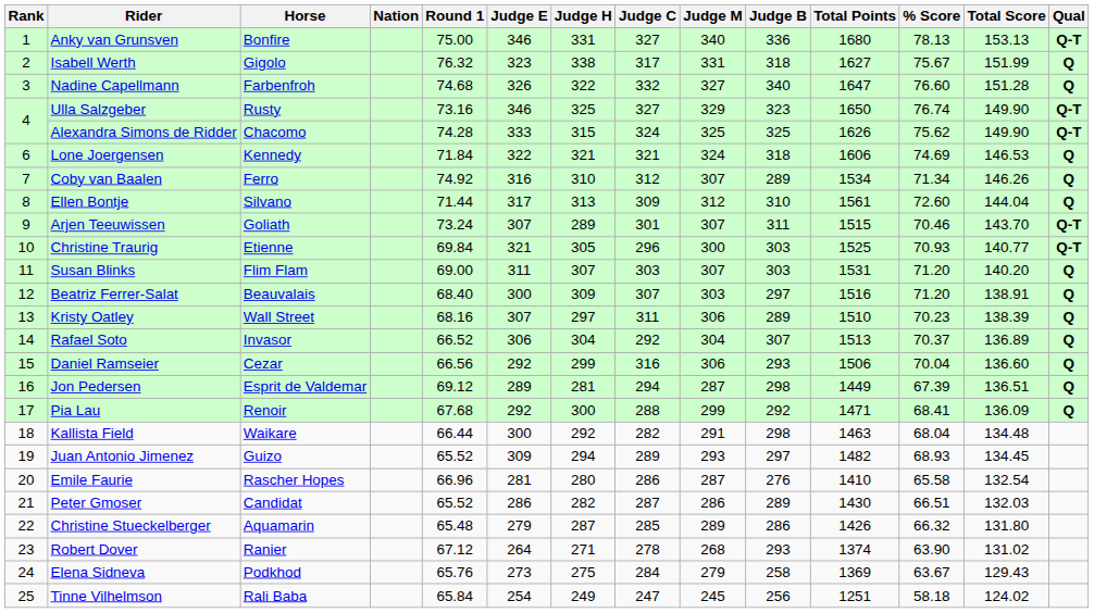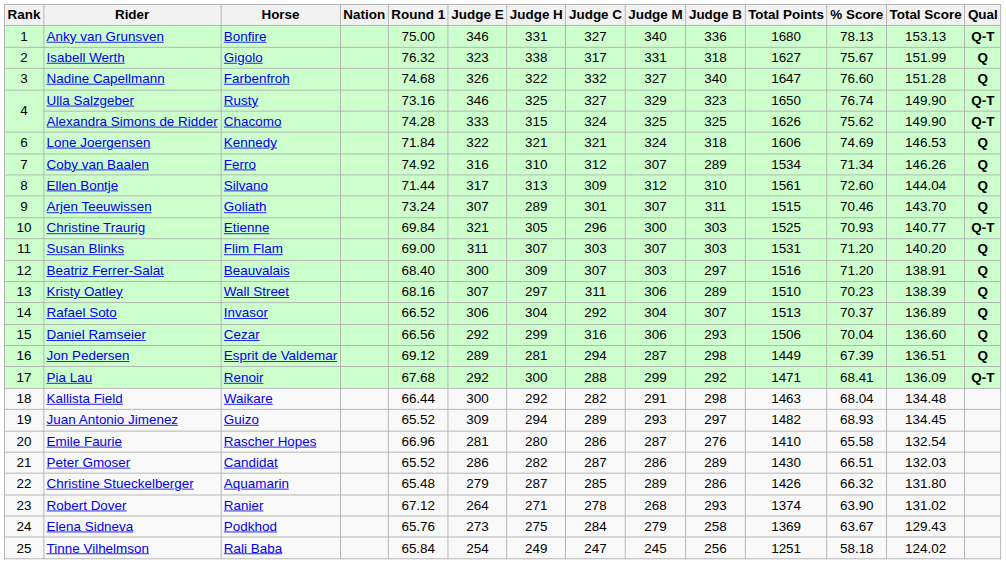 <table class="wikitable sortable" style="text-align:center">
 <tr>
 <th>Rank</th>
 <th>Rider</th>
 <th>Horse</th>
 <th>Nation</th>
 <th>Round 1</th>
 <th>Judge E</th>
 <th>Judge H</th>
 <th>Judge C</th>
 <th>Judge M</th>
 <th>Judge B</th>
 <th>Total Points</th>
 <th>% Score</th>
 <th>Total Score</th>
 <th>Qual</th>
 </tr>
 <tr bgcolor="ccffcc">
 <td>1</td>
 <td align=left><a href='#'>Anky van Grunsven</a></td>
 <td align=left><a href='#'>Bonfire</a></td>
 <td align=left></td>
 <td>75.00</td>
 <td>346</td>
 <td>331</td>
 <td>327</td>
 <td>340</td>
 <td>336</td>
 <td>1680</td>
 <td>78.13</td>
 <td>153.13</td>
 <td><strong>Q-T</strong></td>
 </tr>
 <tr bgcolor="ccffcc">
 <td>2</td>
 <td align=left><a href='#'>Isabell Werth</a></td>
 <td align=left><a href='#'>Gigolo</a></td>
 <td align=left></td>
 <td>76.32</td>
 <td>323</td>
 <td>338</td>
 <td>317</td>
 <td>331</td>
 <td>318</td>
 <td>1627</td>
 <td>75.67</td>
 <td>151.99</td>
 <td><strong>Q</strong></td>
 </tr>
 <tr bgcolor="ccffcc">
 <td>3</td>
 <td align=left><a href='#'>Nadine Capellmann</a></td>
 <td align=left><a href='#'>Farbenfroh</a></td>
 <td align=left></td>
 <td>74.68</td>
 <td>326</td>
 <td>322</td>
 <td>332</td>
 <td>327</td>
 <td>340</td>
 <td>1647</td>
 <td>76.60</td>
 <td>151.28</td>
 <td><strong>Q</strong></td>
 </tr>
 <tr bgcolor="ccffcc">
 <td rowspan=2>4</td>
 <td align=left><a href='#'>Ulla Salzgeber</a></td>
 <td align=left><a href='#'>Rusty</a></td>
 <td align=left></td>
 <td>73.16</td>
 <td>346</td>
 <td>325</td>
 <td>327</td>
 <td>329</td>
 <td>323</td>
 <td>1650</td>
 <td>76.74</td>
 <td>149.90</td>
 <td><strong>Q-T</strong></td>
 </tr>
 <tr bgcolor="ccffcc">
 <td align=left><a href='#'>Alexandra Simons de Ridder</a></td>
 <td align=left><a href='#'>Chacomo</a></td>
 <td align=left></td>
 <td>74.28</td>
 <td>333</td>
 <td>315</td>
 <td>324</td>
 <td>325</td>
 <td>325</td>
 <td>1626</td>
 <td>75.62</td>
 <td>149.90</td>
 <td><strong>Q-T</strong></td>
 </tr>
 <tr bgcolor="ccffcc">
 <td>6</td>
 <td align=left><a href='#'>Lone Joergensen</a></td>
 <td align=left><a href='#'>Kennedy</a></td>
 <td align=left></td>
 <td>71.84</td>
 <td>322</td>
 <td>321</td>
 <td>321</td>
 <td>324</td>
 <td>318</td>
 <td>1606</td>
 <td>74.69</td>
 <td>146.53</td>
 <td><strong>Q</strong></td>
 </tr>
 <tr bgcolor="ccffcc">
 <td>7</td>
 <td align=left><a href='#'>Coby van Baalen</a></td>
 <td align=left><a href='#'>Ferro</a></td>
 <td align=left></td>
 <td>74.92</td>
 <td>316</td>
 <td>310</td>
 <td>312</td>
 <td>307</td>
 <td>289</td>
 <td>1534</td>
 <td>71.34</td>
 <td>146.26</td>
 <td><strong>Q</strong></td>
 </tr>
 <tr bgcolor="ccffcc">
 <td>8</td>
 <td align=left><a href='#'>Ellen Bontje</a></td>
 <td align=left><a href='#'>Silvano</a></td>
 <td align=left></td>
 <td>71.44</td>
 <td>317</td>
 <td>313</td>
 <td>309</td>
 <td>312</td>
 <td>310</td>
 <td>1561</td>
 <td>72.60</td>
 <td>144.04</td>
 <td><strong>Q</strong></td>
 </tr>
 <tr bgcolor="ccffcc">
 <td>9</td>
 <td align=left><a href='#'>Arjen Teeuwissen</a></td>
 <td align=left><a href='#'>Goliath</a></td>
 <td align=left></td>
 <td>73.24</td>
 <td>307</td>
 <td>289</td>
 <td>301</td>
 <td>307</td>
 <td>311</td>
 <td>1515</td>
 <td>70.46</td>
 <td>143.70</td>
-<td><strong>Q-T</strong></td>
+<td><strong>Q</strong></td>
 </tr>
 <tr bgcolor="ccffcc">
 <td>10</td>
 <td align=left><a href='#'>Christine Traurig</a></td>
 <td align=left><a href='#'>Etienne</a></td>
 <td align=left></td>
 <td>69.84</td>
 <td>321</td>
 <td>305</td>
 <td>296</td>
 <td>300</td>
 <td>303</td>
 <td>1525</td>
 <td>70.93</td>
 <td>140.77</td>
 <td><strong>Q-T</strong></td>
 </tr>
 <tr bgcolor="ccffcc">
 <td>11</td>
 <td align=left><a href='#'>Susan Blinks</a></td>
 <td align=left><a href='#'>Flim Flam</a></td>
 <td align=left></td>
 <td>69.00</td>
 <td>311</td>
 <td>307</td>
 <td>303</td>
 <td>307</td>
 <td>303</td>
 <td>1531</td>
 <td>71.20</td>
 <td>140.20</td>
 <td><strong>Q</strong></td>
 </tr>
 <tr bgcolor="ccffcc">
 <td>12</td>
 <td align=left><a href='#'>Beatriz Ferrer-Salat</a></td>
 <td align=left><a href='#'>Beauvalais</a></td>
 <td align=left></td>
 <td>68.40</td>
 <td>300</td>
 <td>309</td>
 <td>307</td>
 <td>303</td>
 <td>297</td>
 <td>1516</td>
 <td>71.20</td>
 <td>138.91</td>
 <td><strong>Q</strong></td>
 </tr>
 <tr bgcolor="ccffcc">
 <td>13</td>
 <td align=left><a href='#'>Kristy Oatley</a></td>
 <td align=left><a href='#'>Wall Street</a></td>
 <td align=left></td>
 <td>68.16</td>
 <td>307</td>
 <td>297</td>
 <td>311</td>
 <td>306</td>
 <td>289</td>
 <td>1510</td>
 <td>70.23</td>
 <td>138.39</td>
 <td><strong>Q</strong></td>
 </tr>
 <tr bgcolor="ccffcc">
 <td>14</td>
 <td align=left><a href='#'>Rafael Soto</a></td>
 <td align=left><a href='#'>Invasor</a></td>
 <td align=left></td>
 <td>66.52</td>
 <td>306</td>
 <td>304</td>
 <td>292</td>
 <td>304</td>
 <td>307</td>
 <td>1513</td>
 <td>70.37</td>
 <td>136.89</td>
 <td><strong>Q</strong></td>
 </tr>
 <tr bgcolor="ccffcc">
 <td>15</td>
 <td align=left><a href='#'>Daniel Ramseier</a></td>
 <td align=left><a href='#'>Cezar</a></td>
 <td align=left></td>
 <td>66.56</td>
 <td>292</td>
 <td>299</td>
 <td>316</td>
 <td>306</td>
 <td>293</td>
 <td>1506</td>
 <td>70.04</td>
 <td>136.60</td>
 <td><strong>Q</strong></td>
 </tr>
 <tr bgcolor="ccffcc">
 <td>16</td>
 <td align=left><a href='#'>Jon Pedersen</a></td>
 <td align=left><a href='#'>Esprit de Valdemar</a></td>
 <td align=left></td>
 <td>69.12</td>
 <td>289</td>
 <td>281</td>
 <td>294</td>
 <td>287</td>
 <td>298</td>
 <td>1449</td>
 <td>67.39</td>
 <td>136.51</td>
 <td><strong>Q</strong></td>
 </tr>
 <tr bgcolor="ccffcc">
 <td>17</td>
 <td align=left><a href='#'>Pia Lau</a></td>
 <td align=left><a href='#'>Renoir</a></td>
 <td align=left></td>
 <td>67.68</td>
 <td>292</td>
 <td>300</td>
 <td>288</td>
 <td>299</td>
 <td>292</td>
 <td>1471</td>
 <td>68.41</td>
 <td>136.09</td>
-<td><strong>Q</strong></td>
+<td><strong>Q-T</strong></td>
 </tr>
 <tr>
 <td>18</td>
 <td align=left><a href='#'>Kallista Field</a></td>
 <td align=left><a href='#'>Waikare</a></td>
 <td align=left></td>
 <td>66.44</td>
 <td>300</td>
 <td>292</td>
 <td>282</td>
 <td>291</td>
 <td>298</td>
 <td>1463</td>
 <td>68.04</td>
 <td>134.48</td>
 <td></td>
 </tr>
 <tr>
 <td>19</td>
 <td align=left><a href='#'>Juan Antonio Jimenez</a></td>
 <td align=left><a href='#'>Guizo</a></td>
 <td align=left></td>
 <td>65.52</td>
 <td>309</td>
 <td>294</td>
 <td>289</td>
 <td>293</td>
 <td>297</td>
 <td>1482</td>
 <td>68.93</td>
 <td>134.45</td>
 <td></td>
 </tr>
 <tr>
 <td>20</td>
 <td align=left><a href='#'>Emile Faurie</a></td>
 <td align=left><a href='#'>Rascher Hopes</a></td>
 <td align=left></td>
 <td>66.96</td>
 <td>281</td>
 <td>280</td>
 <td>286</td>
 <td>287</td>
 <td>276</td>
 <td>1410</td>
 <td>65.58</td>
 <td>132.54</td>
 <td></td>
 </tr>
 <tr>
 <td>21</td>
 <td align=left><a href='#'>Peter Gmoser</a></td>
 <td align=left><a href='#'>Candidat</a></td>
 <td align=left></td>
 <td>65.52</td>
 <td>286</td>
 <td>282</td>
 <td>287</td>
 <td>286</td>
 <td>289</td>
 <td>1430</td>
 <td>66.51</td>
 <td>132.03</td>
 <td></td>
 </tr>
 <tr>
 <td>22</td>
 <td align=left><a href='#'>Christine Stueckelberger</a></td>
 <td align=left><a href='#'>Aquamarin</a></td>
 <td align=left></td>
 <td>65.48</td>
 <td>279</td>
 <td>287</td>
 <td>285</td>
 <td>289</td>
 <td>286</td>
 <td>1426</td>
 <td>66.32</td>
 <td>131.80</td>
 <td></td>
 </tr>
 <tr>
 <td>23</td>
 <td align=left><a href='#'>Robert Dover</a></td>
 <td align=left><a href='#'>Ranier</a></td>
 <td align=left></td>
 <td>67.12</td>
 <td>264</td>
 <td>271</td>
 <td>278</td>
 <td>268</td>
 <td>293</td>
 <td>1374</td>
 <td>63.90</td>
 <td>131.02</td>
 <td></td>
 </tr>
 <tr>
 <td>24</td>
 <td align=left><a href='#'>Elena Sidneva</a></td>
 <td align=left><a href='#'>Podkhod</a></td>
 <td align=left></td>
 <td>65.76</td>
 <td>273</td>
 <td>275</td>
 <td>284</td>
 <td>279</td>
 <td>258</td>
 <td>1369</td>
 <td>63.67</td>
 <td>129.43</td>
 <td></td>
 </tr>
 <tr>
 <td>25</td>
 <td align=left><a href='#'>Tinne Vilhelmson</a></td>
 <td align=left><a href='#'>Rali Baba</a></td>
 <td align=left></td>
 <td>65.84</td>
 <td>254</td>
 <td>249</td>
 <td>247</td>
 <td>245</td>
 <td>256</td>
 <td>1251</td>
 <td>58.18</td>
 <td>124.02</td>
 <td></td>
 </tr>
 </table>
